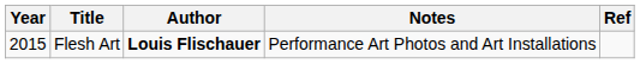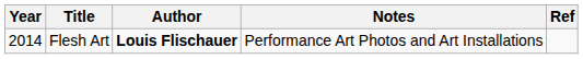 <table class="wikitable">
 <tr>
 <th>Year</th>
 <th>Title</th>
 <th>Author</th>
 <th>Notes</th>
 <th>Ref</th>
 </tr>
 <tr>
-<td>2015</td>
+<td>2014</td>
 <td>Flesh Art</td>
 <td><strong>Louis Flischauer</strong></td>
 <td>Performance Art Photos and Art Installations</td>
 <td></td>
 </tr>
 </table>
